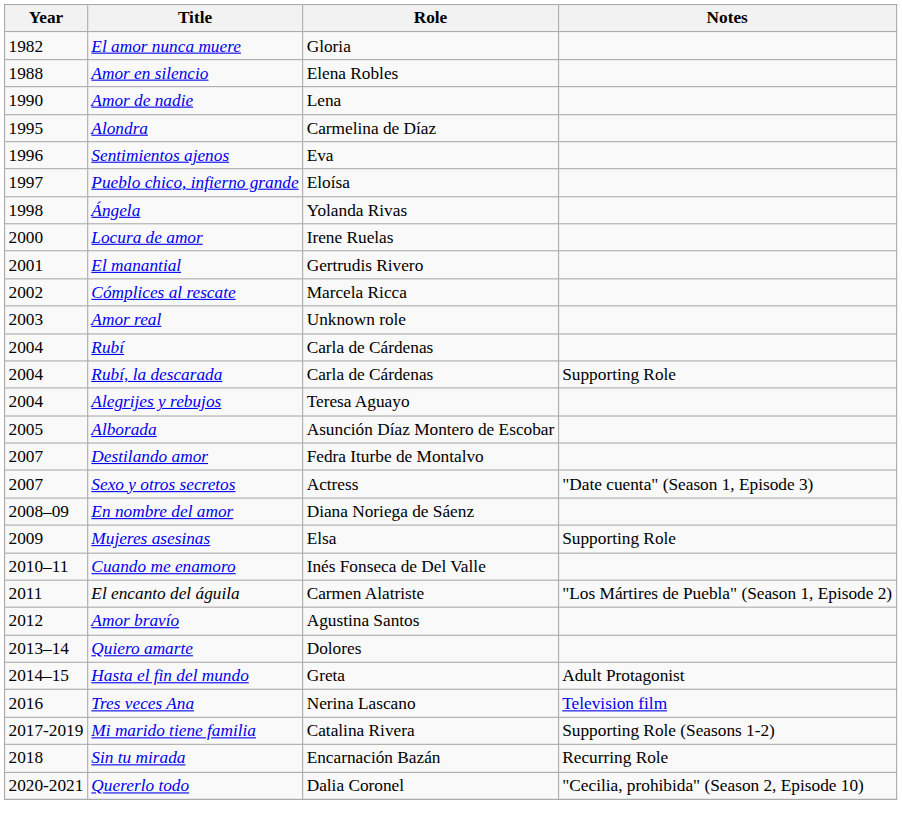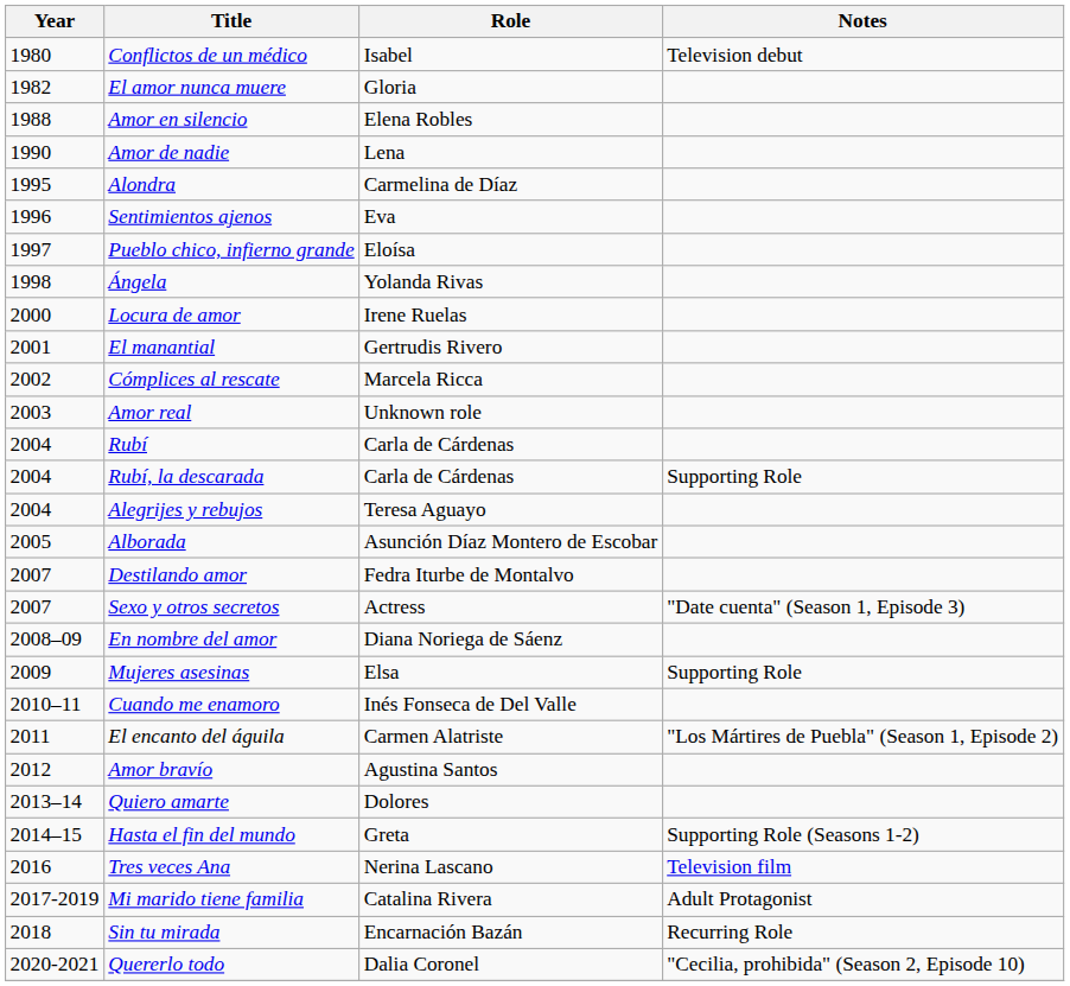 <table class="wikitable sortable">
 <tr>
 <th>Year</th>
 <th>Title</th>
 <th>Role</th>
 <th>Notes</th>
+</tr>
+<tr>
+<td>1980</td>
+<td><em><a href='#'>Conflictos de un médico</a></em></td>
+<td>Isabel</td>
+<td>Television debut</td>
 </tr>
 <tr>
 <td>1982</td>
 <td><em><a href='#'>El amor nunca muere</a></em></td>
 <td>Gloria</td>
 <td></td>
 </tr>
 <tr>
 <td>1988</td>
 <td><em><a href='#'>Amor en silencio</a></em></td>
 <td>Elena Robles</td>
 <td></td>
 </tr>
 <tr>
 <td>1990</td>
 <td><em><a href='#'>Amor de nadie</a></em></td>
 <td>Lena</td>
 <td></td>
 </tr>
 <tr>
 <td>1995</td>
 <td><em><a href='#'>Alondra</a></em></td>
 <td>Carmelina de Díaz</td>
 <td></td>
 </tr>
 <tr>
 <td>1996</td>
 <td><em><a href='#'>Sentimientos ajenos</a></em></td>
 <td>Eva</td>
 <td></td>
 </tr>
 <tr>
 <td>1997</td>
 <td><em><a href='#'>Pueblo chico, infierno grande</a></em></td>
 <td>Eloísa</td>
 <td></td>
 </tr>
 <tr>
 <td>1998</td>
 <td><em><a href='#'>Ángela</a></em></td>
 <td>Yolanda Rivas</td>
 <td></td>
 </tr>
 <tr>
 <td>2000</td>
 <td><em><a href='#'>Locura de amor</a></em></td>
 <td>Irene Ruelas</td>
 <td></td>
 </tr>
 <tr>
 <td>2001</td>
 <td><em><a href='#'>El manantial</a></em></td>
 <td>Gertrudis Rivero</td>
 <td></td>
 </tr>
 <tr>
 <td>2002</td>
 <td><em><a href='#'>Cómplices al rescate</a></em></td>
 <td>Marcela Ricca</td>
 <td></td>
 </tr>
 <tr>
 <td>2003</td>
 <td><em><a href='#'>Amor real</a></em></td>
 <td>Unknown role</td>
 <td></td>
 </tr>
 <tr>
 <td>2004</td>
 <td><em><a href='#'>Rubí</a></em></td>
 <td>Carla de Cárdenas</td>
 <td></td>
 </tr>
 <tr>
 <td>2004</td>
 <td><em><a href='#'>Rubí, la descarada</a></em></td>
 <td>Carla de Cárdenas</td>
 <td>Supporting Role</td>
 </tr>
 <tr>
 <td>2004</td>
 <td><em><a href='#'>Alegrijes y rebujos</a></em></td>
 <td>Teresa Aguayo</td>
 <td></td>
 </tr>
 <tr>
 <td>2005</td>
 <td><em><a href='#'>Alborada</a></em></td>
 <td>Asunción Díaz Montero de Escobar</td>
 <td></td>
 </tr>
 <tr>
 <td>2007</td>
 <td><em><a href='#'>Destilando amor</a></em></td>
 <td>Fedra Iturbe de Montalvo</td>
 <td></td>
 </tr>
 <tr>
 <td>2007</td>
 <td><em><a href='#'>Sexo y otros secretos</a></em></td>
 <td>Actress</td>
 <td>"Date cuenta" (Season 1, Episode 3)</td>
 </tr>
 <tr>
 <td>2008–09</td>
 <td><em><a href='#'>En nombre del amor</a></em></td>
 <td>Diana Noriega de Sáenz</td>
 <td></td>
 </tr>
 <tr>
 <td>2009</td>
 <td><em><a href='#'>Mujeres asesinas</a></em></td>
 <td>Elsa</td>
 <td>Supporting Role</td>
 </tr>
 <tr>
 <td>2010–11</td>
 <td><em><a href='#'>Cuando me enamoro</a></em></td>
 <td>Inés Fonseca de Del Valle</td>
 <td></td>
 </tr>
 <tr>
 <td>2011</td>
 <td><em>El encanto del águila</em></td>
 <td>Carmen Alatriste</td>
 <td>"Los Mártires de Puebla" (Season 1, Episode 2)</td>
 </tr>
 <tr>
 <td>2012</td>
 <td><em><a href='#'>Amor bravío</a></em></td>
 <td>Agustina Santos</td>
 <td></td>
 </tr>
 <tr>
 <td>2013–14</td>
 <td><em><a href='#'>Quiero amarte</a></em></td>
 <td>Dolores</td>
 <td></td>
 </tr>
 <tr>
 <td>2014–15</td>
 <td><em><a href='#'>Hasta el fin del mundo</a></em></td>
 <td>Greta</td>
-<td>Adult Protagonist</td>
+<td>Supporting Role (Seasons 1-2)</td>
 </tr>
 <tr>
 <td>2016</td>
 <td><em><a href='#'>Tres veces Ana</a></em></td>
 <td>Nerina Lascano</td>
 <td><a href='#'>Television film</a></td>
 </tr>
 <tr>
 <td>2017-2019</td>
 <td><em><a href='#'>Mi marido tiene familia</a></em></td>
 <td>Catalina Rivera</td>
-<td>Supporting Role (Seasons 1-2)</td>
+<td>Adult Protagonist</td>
 </tr>
 <tr>
 <td>2018</td>
 <td><em><a href='#'>Sin tu mirada</a></em></td>
 <td>Encarnación Bazán</td>
 <td>Recurring Role</td>
 </tr>
 <tr>
 <td>2020-2021</td>
 <td><em><a href='#'>Quererlo todo</a></em></td>
 <td>Dalia Coronel</td>
 <td>"Cecilia, prohibida" (Season 2, Episode 10)</td>
 </tr>
 <tr>
 </tr>
 </table>
